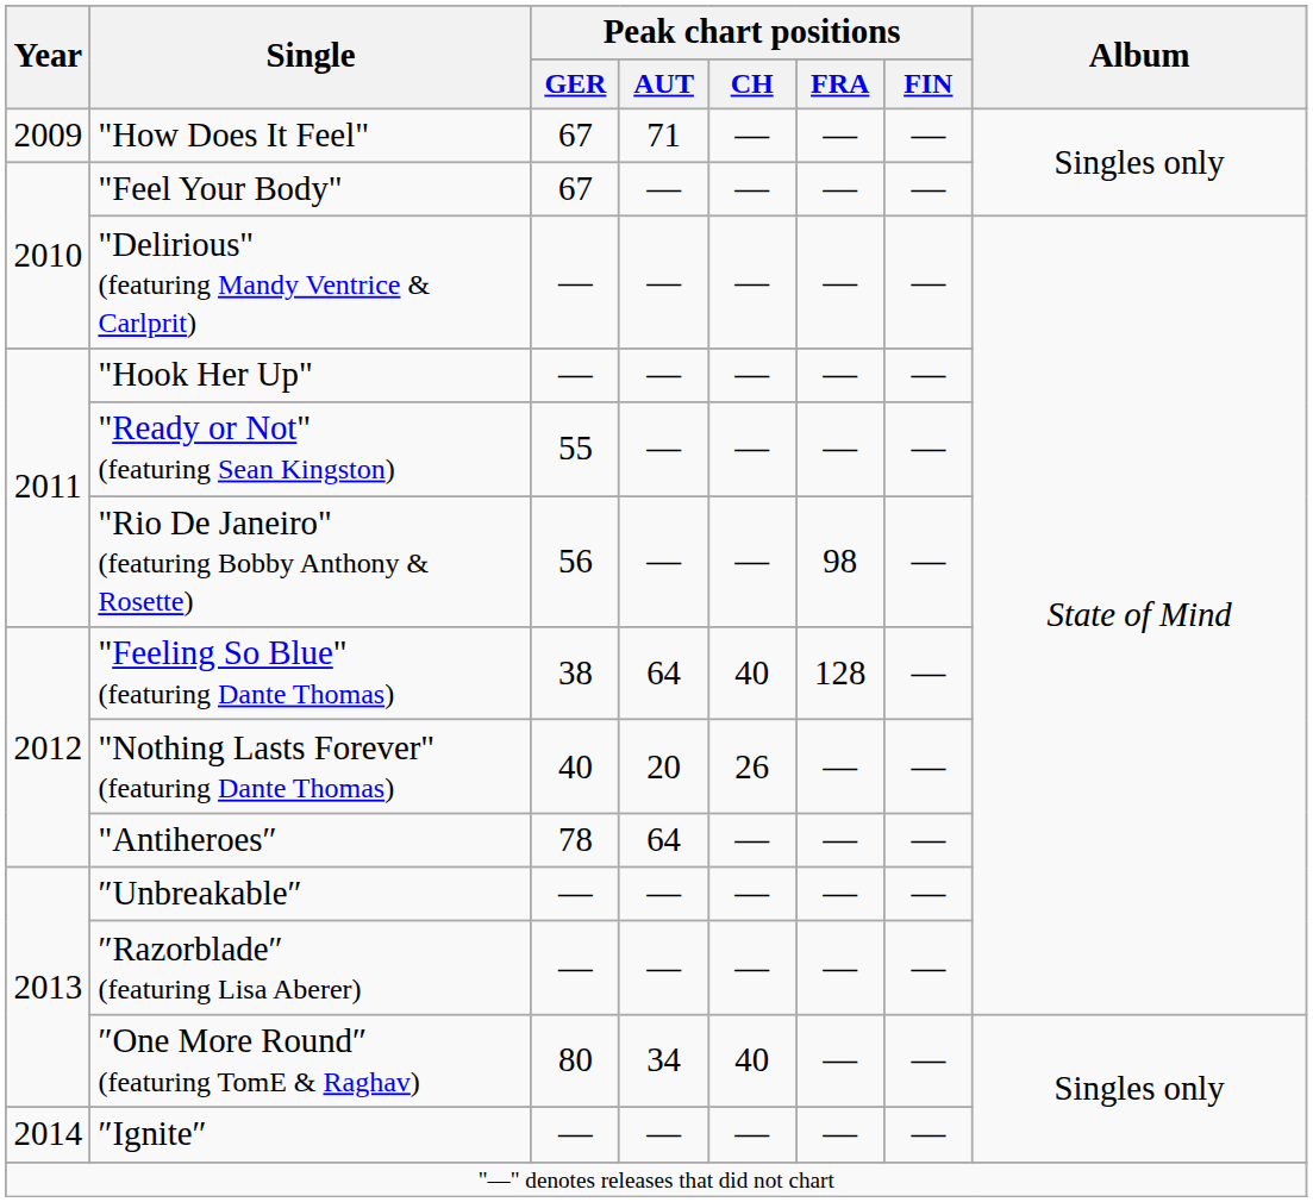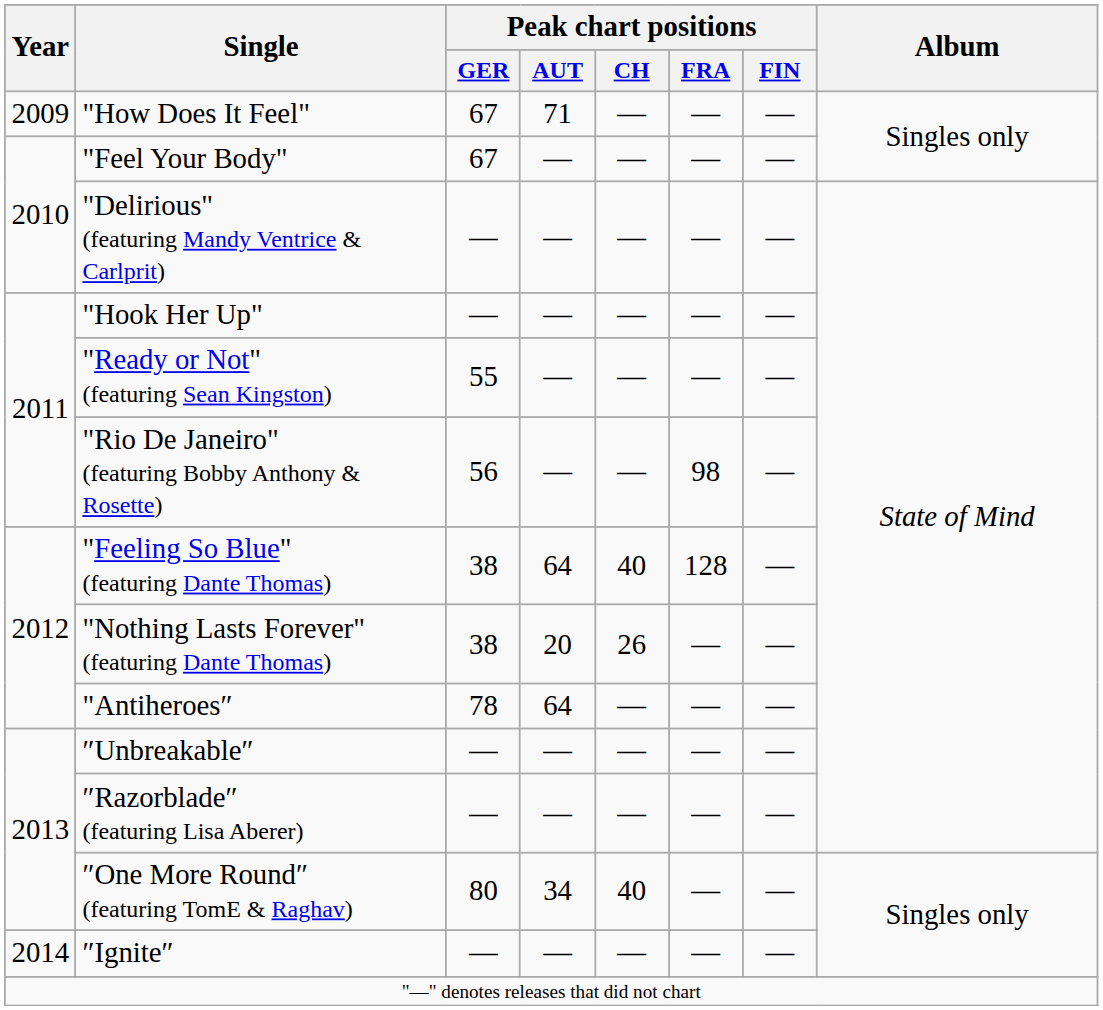 <table class="wikitable" style="text-align:center;">
 <tr>
 <th rowspan="2">Year</th>
 <th rowspan="2" width="200">Single</th>
 <th colspan="5">Peak chart positions</th>
 <th rowspan="2" width="150">Album</th>
 </tr>
 <tr style="font-size:smaller;">
 <th width="35"><a href='#'>GER</a><br></th>
 <th width="35"><a href='#'>AUT</a><br></th>
 <th width="35"><a href='#'>CH</a><br></th>
 <th width="35"><a href='#'>FRA</a><br></th>
 <th width="35"><a href='#'>FIN</a><br></th>
 </tr>
 <tr>
 <td rowspan=1>2009</td>
 <td align="left">"How Does It Feel"</td>
 <td>67</td>
 <td>71</td>
 <td>—</td>
 <td>—</td>
 <td>—</td>
 <td rowspan="2">Singles only</td>
 </tr>
 <tr>
 <td rowspan=2>2010</td>
 <td align="left">"Feel Your Body"</td>
 <td>67</td>
 <td>—</td>
 <td>—</td>
 <td>—</td>
 <td>—</td>
 </tr>
 <tr>
 <td align="left">"Delirious" <br><small>(featuring <a href='#'>Mandy Ventrice</a> & <a href='#'>Carlprit</a>)</small></td>
 <td>—</td>
 <td>—</td>
 <td>—</td>
 <td>—</td>
 <td>—</td>
 <td rowspan="9"><em>State of Mind</em></td>
 </tr>
 <tr>
 <td rowspan=3>2011</td>
 <td align="left">"Hook Her Up"</td>
 <td>—</td>
 <td>—</td>
 <td>—</td>
 <td>—</td>
 <td>—</td>
 </tr>
 <tr>
 <td align="left">"<a href='#'>Ready or Not</a>" <br><small>(featuring <a href='#'>Sean Kingston</a>)</small></td>
 <td>55</td>
 <td>—</td>
 <td>—</td>
 <td>—</td>
 <td>—</td>
 </tr>
 <tr>
 <td align="left">"Rio De Janeiro" <br><small>(featuring Bobby Anthony & <a href='#'>Rosette</a>)</small></td>
 <td>56</td>
 <td>—</td>
 <td>—</td>
 <td>98</td>
 <td>—</td>
 </tr>
 <tr>
 <td rowspan=3>2012</td>
 <td align="left">"<a href='#'>Feeling So Blue</a>"<br><small>(featuring <a href='#'>Dante Thomas</a>)</small></td>
 <td>38</td>
 <td>64</td>
 <td>40</td>
 <td>128</td>
 <td>—</td>
 </tr>
 <tr>
 <td align="left">"Nothing Lasts Forever"<br><small>(featuring <a href='#'>Dante Thomas</a>)</small></td>
-<td>40</td>
+<td>38</td>
 <td>20</td>
 <td>26</td>
 <td>—</td>
 <td>—</td>
 </tr>
 <tr>
 <td align="left">"Antiheroes″</td>
 <td>78</td>
 <td>64</td>
 <td>—</td>
 <td>—</td>
 <td>—</td>
 </tr>
 <tr>
 <td rowspan=3>2013</td>
 <td align="left">″Unbreakable″</td>
 <td>—</td>
 <td>—</td>
 <td>—</td>
 <td>—</td>
 <td>—</td>
 </tr>
 <tr>
 <td align="left">″Razorblade″ <br><small>(featuring Lisa Aberer)</small></td>
 <td>—</td>
 <td>—</td>
 <td>—</td>
 <td>—</td>
 <td>—</td>
 </tr>
 <tr>
 <td align="left">″One More Round″ <br><small>(featuring TomE & <a href='#'>Raghav</a>)</small></td>
 <td>80</td>
 <td>34</td>
 <td>40</td>
 <td>—</td>
 <td>—</td>
 <td rowspan=2>Singles only</td>
 </tr>
 <tr>
 <td rowspan=1>2014</td>
 <td align="left">″Ignite″</td>
 <td>—</td>
 <td>—</td>
 <td>—</td>
 <td>—</td>
 <td>—</td>
 </tr>
 <tr>
 <td colspan="15" style="font-size:8pt">"—" denotes releases that did not chart</td>
 </tr>
 <tr>
 </tr>
 </table>
